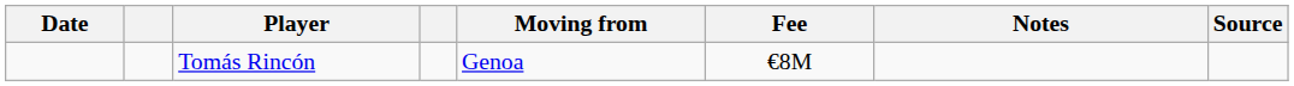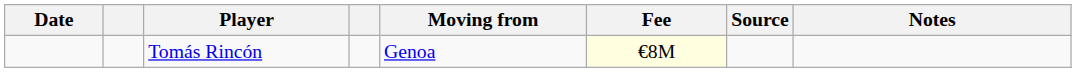 <table class="wikitable sortable">
 <tr>
 <th style="width:80px;">Date</th>
 <th style="width:30px;"></th>
 <th style="width:180px;">Player</th>
 <th style="width:20px;"></th>
 <th style="width:180px;">Moving from</th>
 <th style="width:120px;" class="unsortable">Fee</th>
+<th style="width:20px;">Source</th>
 <th style="width:250px;" class="unsortable">Notes</th>
-<th style="width:20px;">Source</th>
 </tr>
 <tr>
 <td></td>
 <td align=center></td>
 <td> <a href='#'>Tomás Rincón</a></td>
 <td align=center></td>
 <td> <a href='#'>Genoa</a></td>
-<td align=center>€8M</td>
+<td align=center style="background: lightyellow;">€8M</td>
+<td><small></small></td>
 <td align=center></td>
-<td><small></small></td>
 </tr>
 </table>
